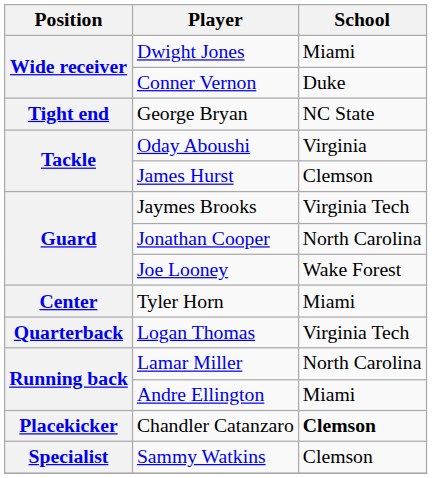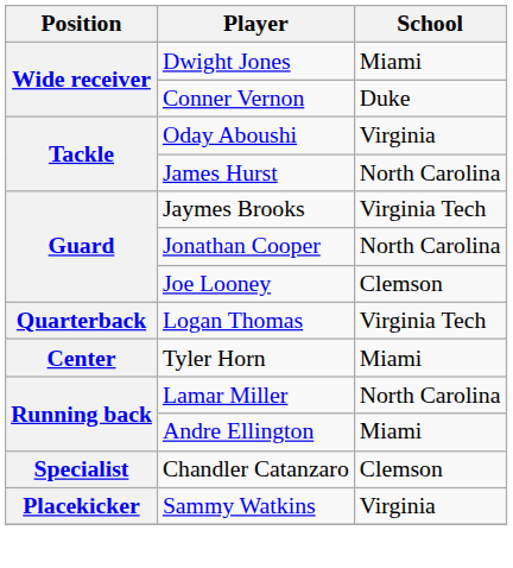 <table class="wikitable">
 <tr>
 <th>Position</th>
 <th>Player</th>
 <th>School</th>
 </tr>
 <tr>
 <th rowspan="2"><a href='#'>Wide receiver</a></th>
 <td><a href='#'>Dwight Jones</a></td>
 <td>Miami</td>
 </tr>
 <tr>
 <td><a href='#'>Conner Vernon</a></td>
 <td>Duke</td>
 </tr>
 <tr>
-<th rowspan="1"><a href='#'>Tight end</a></th>
-<td>George Bryan</td>
-<td>NC State</td>
-</tr>
-<tr>
 <th rowspan="2"><a href='#'>Tackle</a></th>
 <td><a href='#'>Oday Aboushi</a></td>
 <td>Virginia</td>
 </tr>
 <tr>
 <td><a href='#'>James Hurst</a></td>
-<td>Clemson</td>
+<td>North Carolina</td>
 </tr>
 <tr>
 <th rowspan="3"><a href='#'>Guard</a></th>
 <td>Jaymes Brooks</td>
 <td>Virginia Tech</td>
 </tr>
 <tr>
 <td><a href='#'>Jonathan Cooper</a></td>
 <td>North Carolina</td>
 </tr>
 <tr>
 <td><a href='#'>Joe Looney</a></td>
-<td>Wake Forest</td>
+<td>Clemson</td>
+</tr>
+<tr>
+<th rowspan="1"><a href='#'>Quarterback</a></th>
+<td><a href='#'>Logan Thomas</a></td>
+<td>Virginia Tech</td>
 </tr>
 <tr>
 <th rowspan="1"><a href='#'>Center</a></th>
 <td>Tyler Horn</td>
 <td>Miami</td>
-</tr>
-<tr>
-<th rowspan="1"><a href='#'>Quarterback</a></th>
-<td><a href='#'>Logan Thomas</a></td>
-<td>Virginia Tech</td>
 </tr>
 <tr>
 <th rowspan="2"><a href='#'>Running back</a></th>
 <td><a href='#'>Lamar Miller</a></td>
 <td>North Carolina</td>
 </tr>
 <tr>
 <td><a href='#'>Andre Ellington</a></td>
 <td>Miami</td>
 </tr>
 <tr>
-<th rowspan="1"><a href='#'>Placekicker</a></th>
+<th rowspan="1"><a href='#'>Specialist</a></th>
 <td>Chandler Catanzaro</td>
-<td><strong>Clemson</strong></td>
+<td>Clemson</td>
 </tr>
 <tr>
-<th rowspan="1"><a href='#'>Specialist</a></th>
+<th rowspan="1"><a href='#'>Placekicker</a></th>
 <td><a href='#'>Sammy Watkins</a></td>
-<td>Clemson</td>
+<td>Virginia</td>
 </tr>
 <tr>
 </tr>
 </table>
